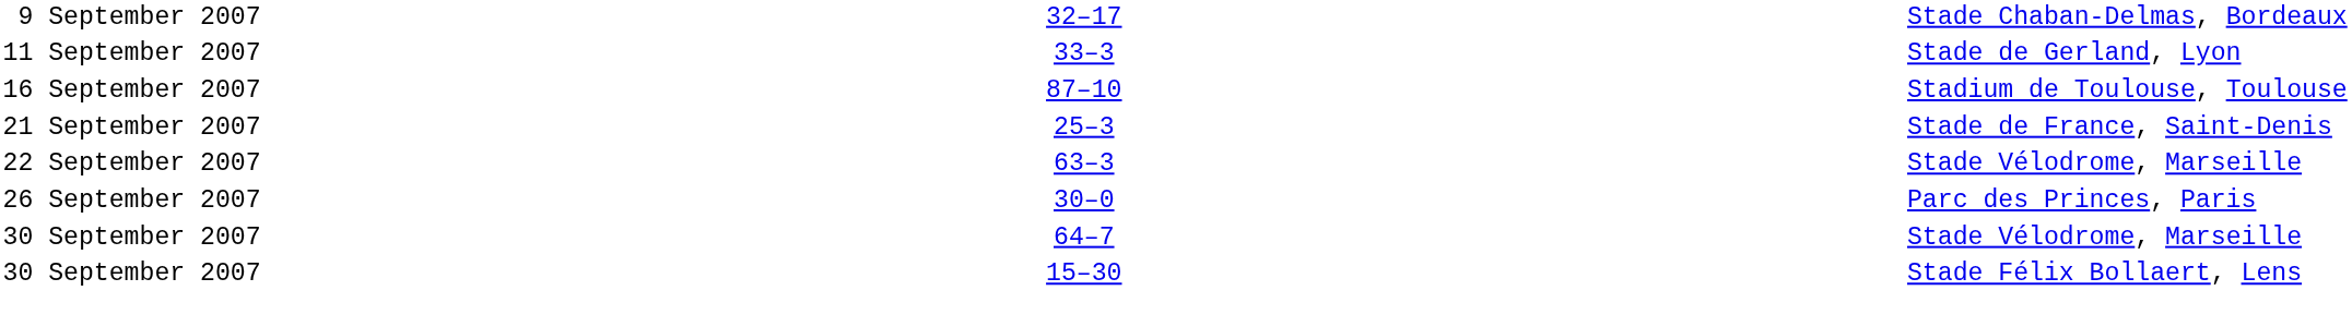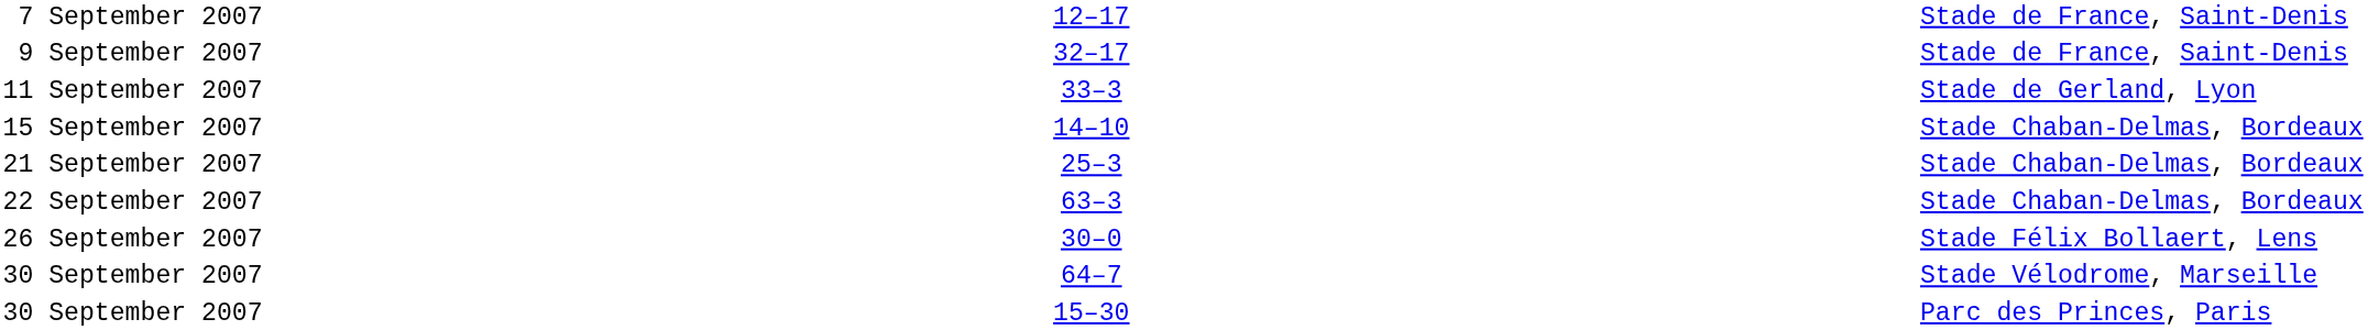 <table style="width:100%" cellspacing="1">
 <tr>
 <th width=15%></th>
 <th width=25%></th>
 <th width=10%></th>
 <th width=25%></th>
 </tr>
 <tr style=font-size:90%>
+<td align=right>7 September 2007</td>
+<td align=right></td>
+<td align=center><a href='#'>12–17</a></td>
+<td></td>
+<td><a href='#'>Stade de France</a>, <a href='#'>Saint-Denis</a></td>
+</tr>
+<tr style=font-size:90%>
 <td align=right>9 September 2007</td>
 <td align=right></td>
 <td align=center><a href='#'>32–17</a></td>
 <td></td>
-<td><a href='#'>Stade Chaban-Delmas</a>, <a href='#'>Bordeaux</a></td>
+<td><a href='#'>Stade de France</a>, <a href='#'>Saint-Denis</a></td>
 </tr>
 <tr style=font-size:90%>
 <td align=right>11 September 2007</td>
 <td align=right></td>
 <td align=center><a href='#'>33–3</a></td>
 <td></td>
 <td><a href='#'>Stade de Gerland</a>, <a href='#'>Lyon</a></td>
 </tr>
 <tr style=font-size:90%>
-<td align=right>16 September 2007</td>
+<td align=right>15 September 2007</td>
 <td align=right></td>
-<td align=center><a href='#'>87–10</a></td>
+<td align=center><a href='#'>14–10</a></td>
 <td></td>
-<td><a href='#'>Stadium de Toulouse</a>, <a href='#'>Toulouse</a></td>
+<td><a href='#'>Stade Chaban-Delmas</a>, <a href='#'>Bordeaux</a></td>
 </tr>
 <tr style=font-size:90%>
 <td align=right>21 September 2007</td>
 <td align=right></td>
 <td align=center><a href='#'>25–3</a></td>
 <td></td>
-<td><a href='#'>Stade de France</a>, <a href='#'>Saint-Denis</a></td>
+<td><a href='#'>Stade Chaban-Delmas</a>, <a href='#'>Bordeaux</a></td>
 </tr>
 <tr style=font-size:90%>
 <td align=right>22 September 2007</td>
 <td align=right></td>
 <td align=center><a href='#'>63–3</a></td>
 <td></td>
-<td><a href='#'>Stade Vélodrome</a>, <a href='#'>Marseille</a></td>
+<td><a href='#'>Stade Chaban-Delmas</a>, <a href='#'>Bordeaux</a></td>
 </tr>
 <tr style=font-size:90%>
 <td align=right>26 September 2007</td>
 <td align=right></td>
 <td align=center><a href='#'>30–0</a></td>
 <td></td>
-<td><a href='#'>Parc des Princes</a>, <a href='#'>Paris</a></td>
+<td><a href='#'>Stade Félix Bollaert</a>, <a href='#'>Lens</a></td>
 </tr>
 <tr style=font-size:90%>
 <td align=right>30 September 2007</td>
 <td align=right></td>
 <td align=center><a href='#'>64–7</a></td>
 <td></td>
 <td><a href='#'>Stade Vélodrome</a>, <a href='#'>Marseille</a></td>
 </tr>
 <tr style=font-size:90%>
 <td align=right>30 September 2007</td>
 <td align=right></td>
 <td align=center><a href='#'>15–30</a></td>
 <td></td>
-<td><a href='#'>Stade Félix Bollaert</a>, <a href='#'>Lens</a></td>
+<td><a href='#'>Parc des Princes</a>, <a href='#'>Paris</a></td>
 </tr>
 </table>
